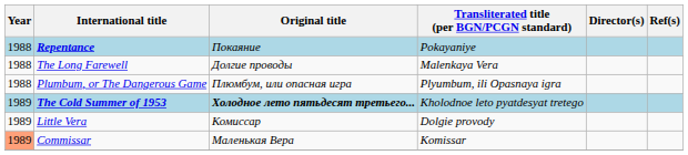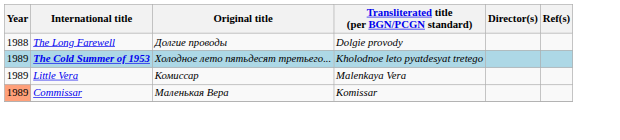 <table class="wikitable sortable">
 <tr>
 <th scope="col">Year</th>
 <th scope="col">International title</th>
 <th scope="col">Original title</th>
 <th scope="col"><a href='#'>Transliterated</a> title<br>(per <a href='#'>BGN/PCGN</a> standard)</th>
 <th scope="col">Director(s)</th>
 <th scope="col" class="unsortable">Ref(s)</th>
 </tr>
 <tr>
-<td style="background-color:lightblue">1988</td>
-<td style="background-color:lightblue"><em><a href='#'><strong>Repentance</strong></a></em></td>
-<td style="background-color:lightblue"><em>Покаяние</em></td>
-<td style="background-color:lightblue"><em>Pokayaniye</em></td>
-<td style="background-color:lightblue"></td>
-<td style="background-color:lightblue"></td>
-</tr>
-<tr>
 <td>1988</td>
 <td><em><a href='#'>The Long Farewell</a></em></td>
 <td><em>Долгие проводы</em></td>
-<td><em>Malenkaya Vera</em></td>
-<td></td>
-<td></td>
-</tr>
-<tr>
-<td>1988</td>
-<td><em><a href='#'>Plumbum, or The Dangerous Game</a></em></td>
-<td><em>Плюмбум, или опасная игра</em></td>
-<td><em>Plyumbum, ili Opasnaya igra</em></td>
+<td><em>Dolgie provody</em></td>
 <td></td>
 <td></td>
 </tr>
 <tr>
 <td style="background-color:lightblue">1989</td>
 <td style="background-color:lightblue"><strong><em><a href='#'>The Cold Summer of 1953</a></em></strong></td>
-<td style="background-color:lightblue"><strong><em>Холодное лето пятьдесят третьего...</em></strong></td>
+<td style="background-color:lightblue"><em>Холодное лето пятьдесят третьего...</em></td>
 <td style="background-color:lightblue"><em>Kholodnoe leto pyatdesyat tretego</em></td>
 <td style="background-color:lightblue"></td>
 <td style="background-color:lightblue"></td>
 </tr>
 <tr>
 <td>1989</td>
 <td><em><a href='#'>Little Vera</a></em></td>
 <td><em>Комиссар</em></td>
-<td><em>Dolgie provody</em></td>
+<td><em>Malenkaya Vera</em></td>
 <td></td>
 <td></td>
 </tr>
 <tr>
 <td style="background: lightsalmon;">1989</td>
 <td><em><a href='#'>Commissar</a></em></td>
 <td><em>Маленькая Вера</em></td>
 <td><em>Komissar</em></td>
 <td></td>
 <td></td>
 </tr>
 <tr>
 </tr>
 </table>
